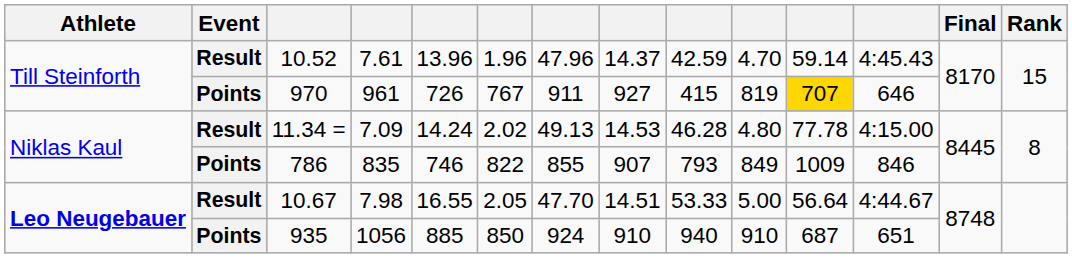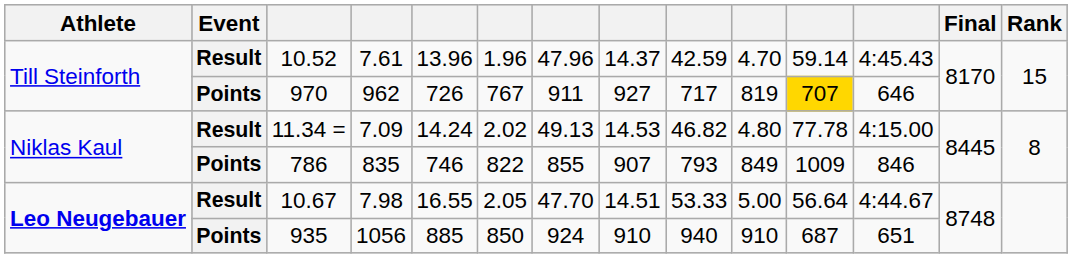 <table class=wikitable style="font-size:90%;">
 <tr>
 <th>Athlete</th>
 <th>Event</th>
 <th></th>
 <th></th>
 <th></th>
 <th></th>
 <th></th>
 <th></th>
 <th></th>
 <th></th>
 <th></th>
 <th></th>
 <th>Final</th>
 <th>Rank</th>
 </tr>
 <tr align=center>
 <td rowspan=2 align=left><a href='#'>Till Steinforth</a></td>
 <th style="font-size:95%">Result</th>
 <td>10.52</td>
 <td>7.61</td>
 <td>13.96</td>
 <td>1.96</td>
 <td>47.96</td>
 <td>14.37</td>
 <td>42.59 <strong></strong></td>
 <td>4.70</td>
 <td>59.14</td>
 <td>4:45.43</td>
 <td rowspan=2>8170</td>
 <td rowspan=2>15</td>
 </tr>
 <tr align=center>
 <th style="font-size:95%">Points</th>
 <td>970</td>
-<td>961</td>
+<td>962</td>
 <td>726</td>
 <td>767</td>
 <td>911</td>
 <td>927</td>
-<td>415</td>
+<td>717</td>
 <td>819</td>
 <td style="background: gold;">707</td>
 <td>646</td>
 </tr>
 <tr align=center>
 <td rowspan=2 align=left><a href='#'>Niklas Kaul</a></td>
 <th style="font-size:95%">Result</th>
 <td>11.34 =<strong></strong></td>
 <td>7.09</td>
 <td>14.24</td>
 <td>2.02 <strong></strong></td>
 <td>49.13</td>
 <td>14.53</td>
-<td>46.28</td>
+<td>46.82</td>
 <td>4.80</td>
 <td>77.78 <strong></strong></td>
 <td>4:15.00</td>
 <td rowspan=2>8445</td>
 <td rowspan=2>8</td>
 </tr>
 <tr align=center>
 <th style="font-size:95%">Points</th>
 <td>786</td>
 <td>835</td>
 <td>746</td>
 <td>822</td>
 <td>855</td>
 <td>907</td>
 <td>793</td>
 <td>849</td>
 <td>1009</td>
 <td>846</td>
 </tr>
 <tr align=center>
 <td rowspan=2 align=left><strong><a href='#'>Leo Neugebauer</a></strong></td>
 <th style="font-size:95%">Result</th>
 <td>10.67</td>
 <td>7.98 <strong></strong></td>
 <td>16.55</td>
 <td>2.05</td>
 <td>47.70 <strong></strong></td>
 <td>14.51</td>
 <td>53.33</td>
 <td>5.00</td>
 <td>56.64</td>
 <td>4:44.67</td>
 <td rowspan=2>8748</td>
 <td rowspan=2></td>
 </tr>
 <tr align=center>
 <th style="font-size:95%">Points</th>
 <td>935</td>
 <td>1056</td>
 <td>885</td>
 <td>850</td>
 <td>924</td>
 <td>910</td>
 <td>940</td>
 <td>910</td>
 <td>687</td>
 <td>651</td>
 </tr>
 </table>
